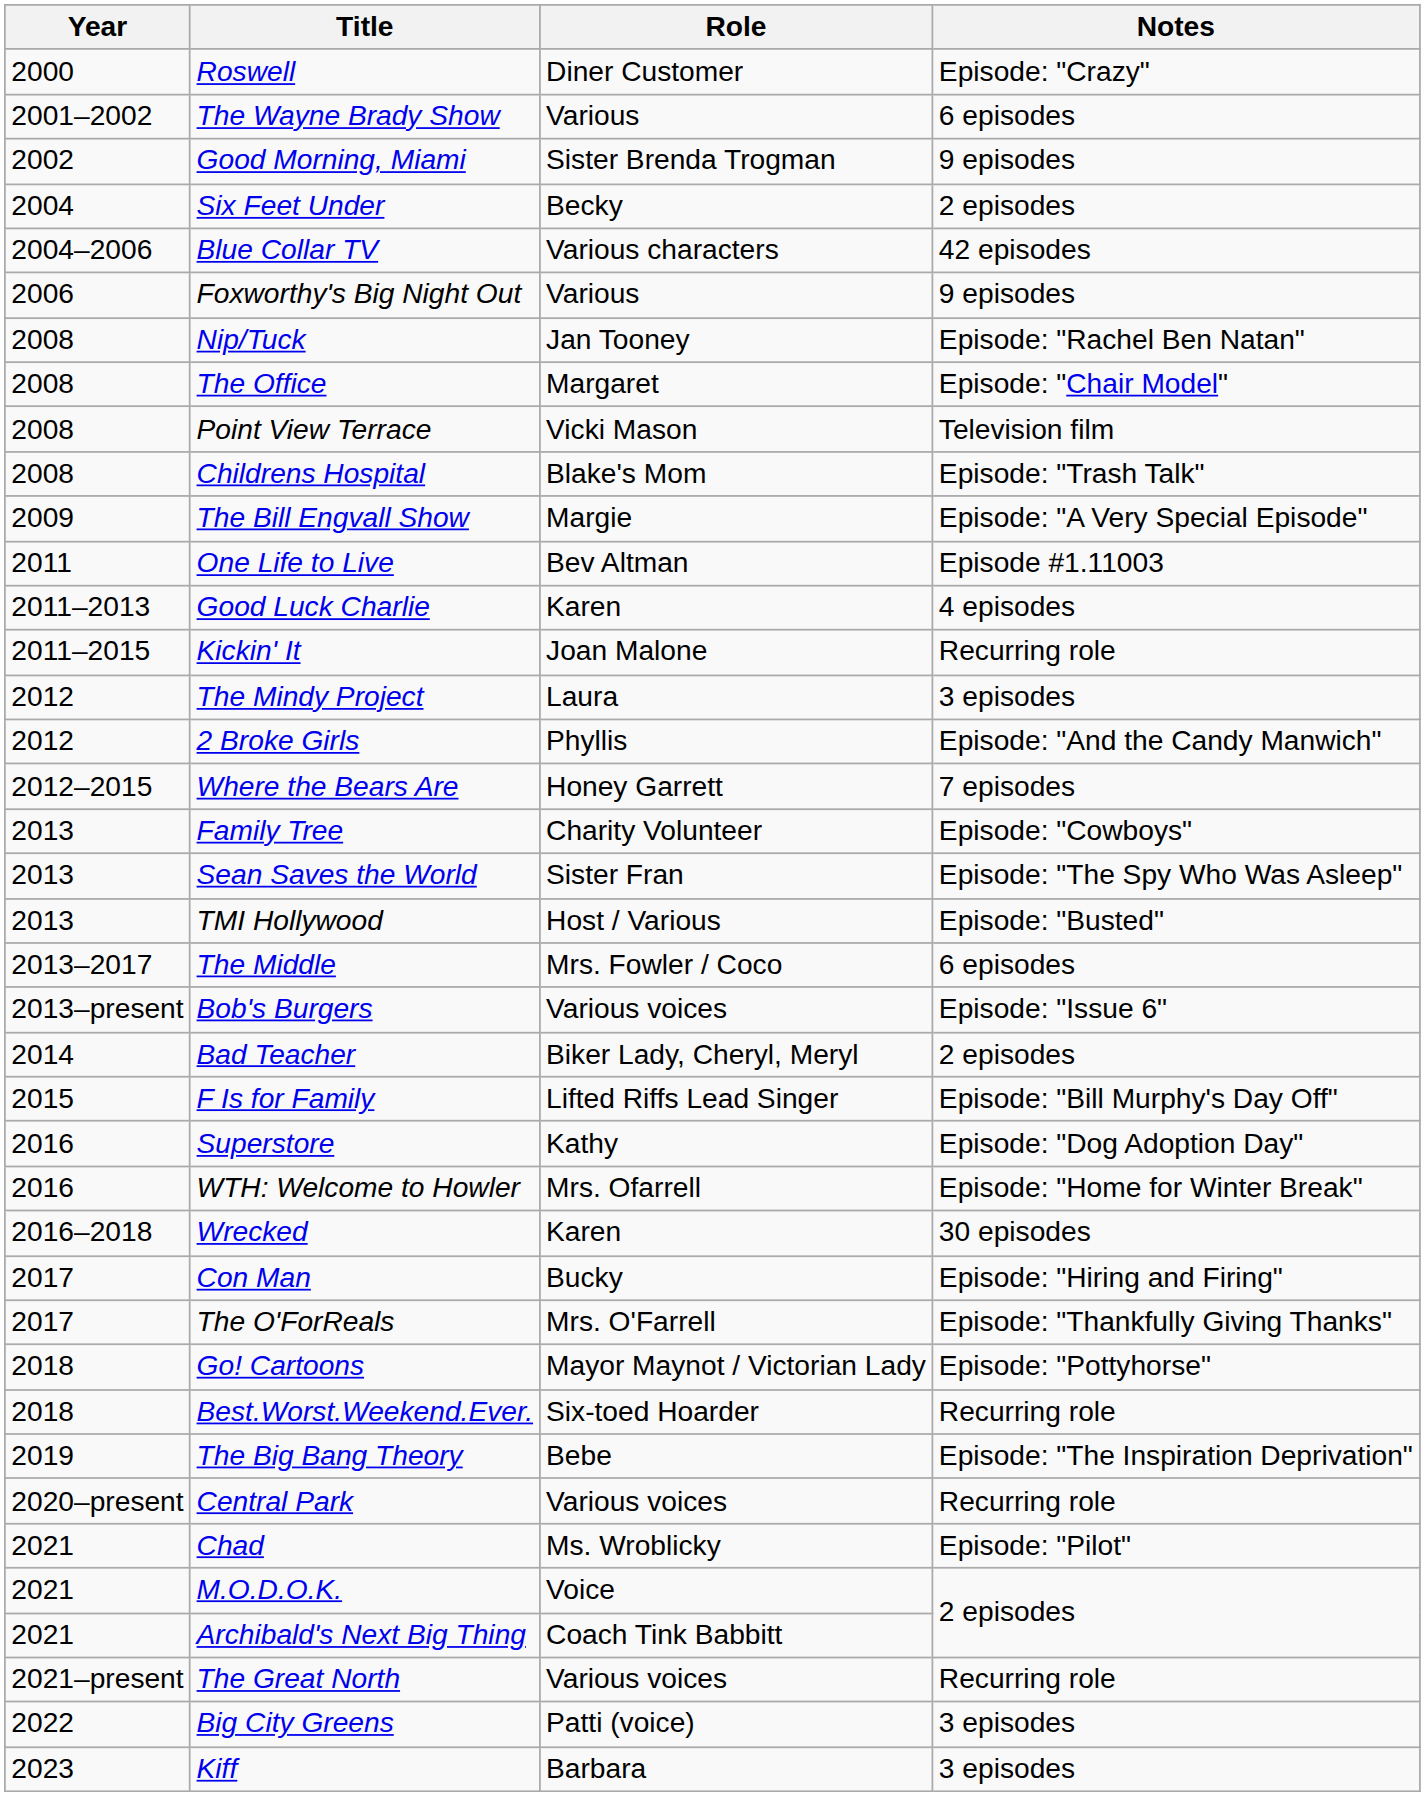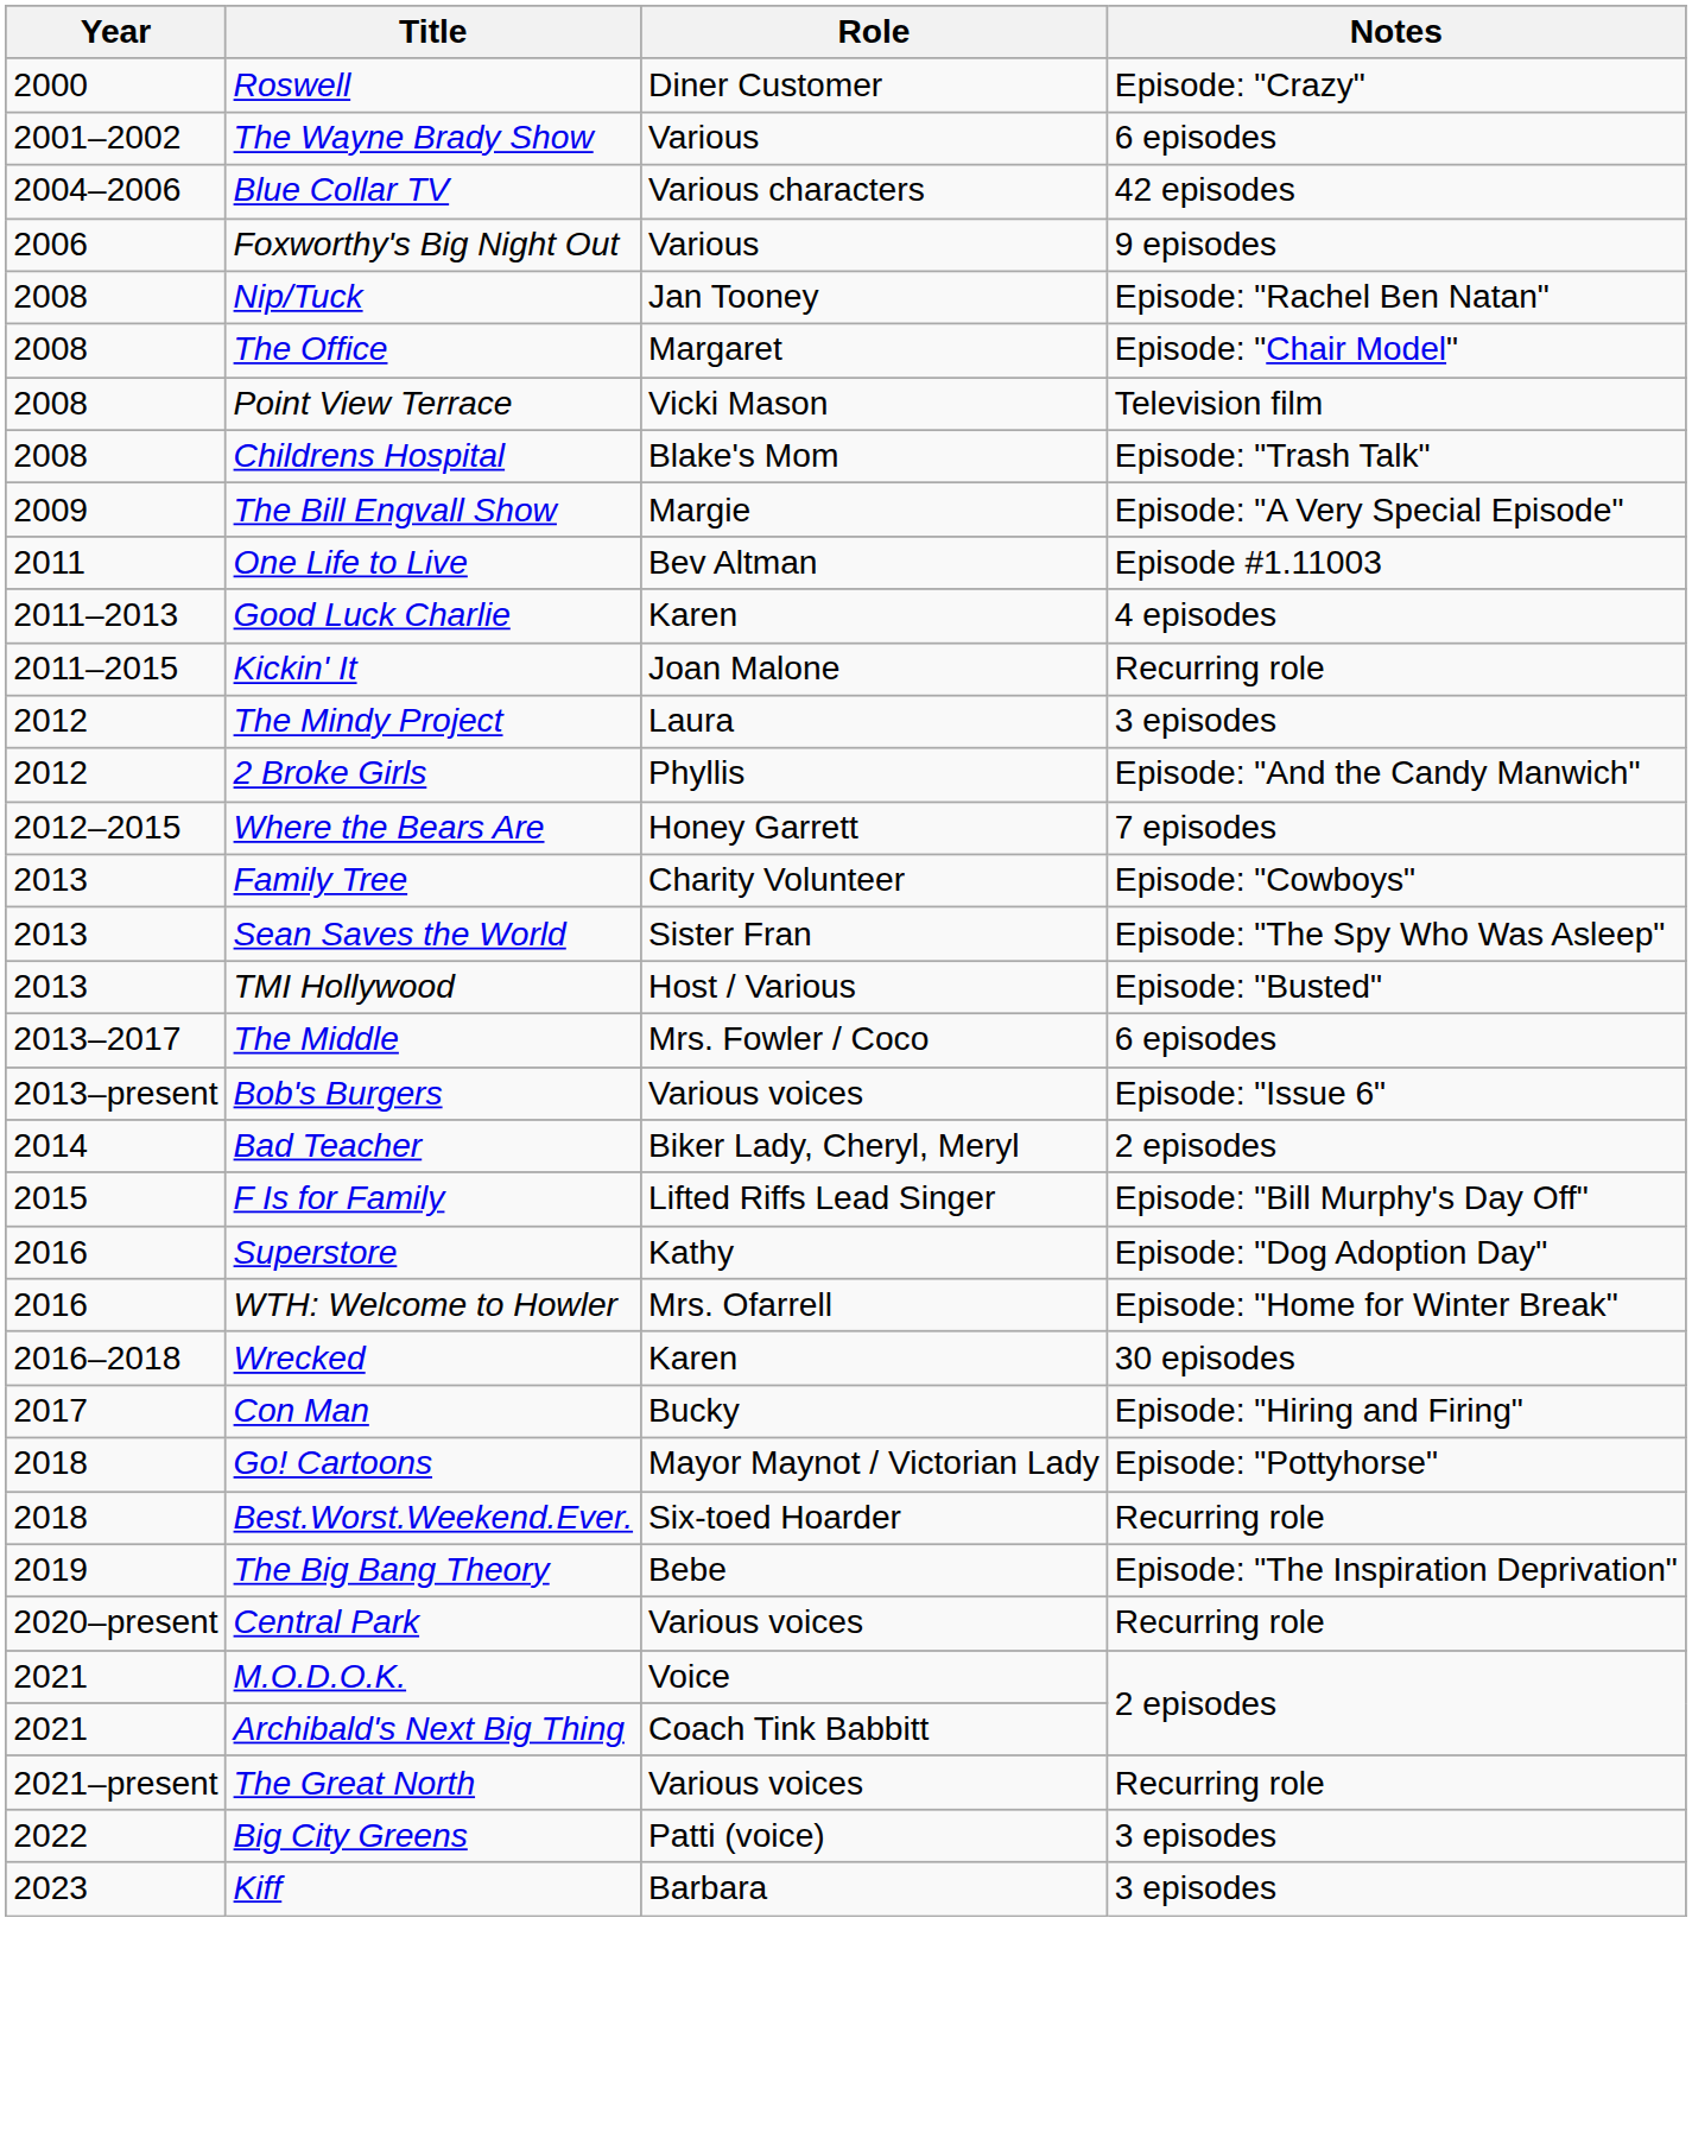 <table class="wikitable sortable">
 <tr>
 <th>Year</th>
 <th>Title</th>
 <th>Role</th>
 <th>Notes</th>
 </tr>
 <tr>
 <td>2000</td>
 <td><em><a href='#'>Roswell</a></em></td>
 <td>Diner Customer</td>
 <td>Episode: "Crazy"</td>
 </tr>
 <tr>
 <td>2001–2002</td>
 <td><em><a href='#'>The Wayne Brady Show</a></em></td>
 <td>Various</td>
 <td>6 episodes</td>
-</tr>
-<tr>
-<td>2002</td>
-<td><em><a href='#'>Good Morning, Miami</a></em></td>
-<td>Sister Brenda Trogman</td>
-<td>9 episodes</td>
-</tr>
-<tr>
-<td>2004</td>
-<td><em><a href='#'>Six Feet Under</a></em></td>
-<td>Becky</td>
-<td>2 episodes</td>
 </tr>
 <tr>
 <td>2004–2006</td>
 <td><em><a href='#'>Blue Collar TV</a></em></td>
 <td>Various characters</td>
 <td>42 episodes</td>
 </tr>
 <tr>
 <td>2006</td>
 <td><em>Foxworthy's Big Night Out</em></td>
 <td>Various</td>
 <td>9 episodes</td>
 </tr>
 <tr>
 <td>2008</td>
 <td><em><a href='#'>Nip/Tuck</a></em></td>
 <td>Jan Tooney</td>
 <td>Episode: "Rachel Ben Natan"</td>
 </tr>
 <tr>
 <td>2008</td>
 <td><em><a href='#'>The Office</a></em></td>
 <td>Margaret</td>
 <td>Episode: "<a href='#'>Chair Model</a>"</td>
 </tr>
 <tr>
 <td>2008</td>
 <td><em>Point View Terrace</em></td>
 <td>Vicki Mason</td>
 <td>Television film</td>
 </tr>
 <tr>
 <td>2008</td>
 <td><em><a href='#'>Childrens Hospital</a></em></td>
 <td>Blake's Mom</td>
 <td>Episode: "Trash Talk"</td>
 </tr>
 <tr>
 <td>2009</td>
 <td><em><a href='#'>The Bill Engvall Show</a></em></td>
 <td>Margie</td>
 <td>Episode: "A Very Special Episode"</td>
 </tr>
 <tr>
 <td>2011</td>
 <td><em><a href='#'>One Life to Live</a></em></td>
 <td>Bev Altman</td>
 <td>Episode #1.11003</td>
 </tr>
 <tr>
 <td>2011–2013</td>
 <td><em><a href='#'>Good Luck Charlie</a></em></td>
 <td>Karen</td>
 <td>4 episodes</td>
 </tr>
 <tr>
 <td>2011–2015</td>
 <td><em><a href='#'>Kickin' It</a></em></td>
 <td>Joan Malone</td>
 <td>Recurring role</td>
 </tr>
 <tr>
 <td>2012</td>
 <td><em><a href='#'>The Mindy Project</a></em></td>
 <td>Laura</td>
 <td>3 episodes</td>
 </tr>
 <tr>
 <td>2012</td>
 <td><em><a href='#'>2 Broke Girls</a></em></td>
 <td>Phyllis</td>
 <td>Episode: "And the Candy Manwich"</td>
 </tr>
 <tr>
 <td>2012–2015</td>
 <td><em><a href='#'>Where the Bears Are</a></em></td>
 <td>Honey Garrett</td>
 <td>7 episodes</td>
 </tr>
 <tr>
 <td>2013</td>
 <td><em><a href='#'>Family Tree</a></em></td>
 <td>Charity Volunteer</td>
 <td>Episode: "Cowboys"</td>
 </tr>
 <tr>
 <td>2013</td>
 <td><em><a href='#'>Sean Saves the World</a></em></td>
 <td>Sister Fran</td>
 <td>Episode: "The Spy Who Was Asleep"</td>
 </tr>
 <tr>
 <td>2013</td>
 <td><em>TMI Hollywood</em></td>
 <td>Host / Various</td>
 <td>Episode: "Busted"</td>
 </tr>
 <tr>
 <td>2013–2017</td>
 <td><em><a href='#'>The Middle</a></em></td>
 <td>Mrs. Fowler / Coco</td>
 <td>6 episodes</td>
 </tr>
 <tr>
 <td>2013–present</td>
 <td><em><a href='#'>Bob's Burgers</a></em></td>
 <td>Various voices</td>
 <td>Episode: "Issue 6"</td>
 </tr>
 <tr>
 <td>2014</td>
 <td><em><a href='#'>Bad Teacher</a></em></td>
 <td>Biker Lady, Cheryl, Meryl</td>
 <td>2 episodes</td>
 </tr>
 <tr>
 <td>2015</td>
 <td><em><a href='#'>F Is for Family</a></em></td>
 <td>Lifted Riffs Lead Singer</td>
 <td>Episode: "Bill Murphy's Day Off"</td>
 </tr>
 <tr>
 <td>2016</td>
 <td><em><a href='#'>Superstore</a></em></td>
 <td>Kathy</td>
 <td>Episode: "Dog Adoption Day"</td>
 </tr>
 <tr>
 <td>2016</td>
 <td><em>WTH: Welcome to Howler</em></td>
 <td>Mrs. Ofarrell</td>
 <td>Episode: "Home for Winter Break"</td>
 </tr>
 <tr>
 <td>2016–2018</td>
 <td><em><a href='#'>Wrecked</a></em></td>
 <td>Karen</td>
 <td>30 episodes</td>
 </tr>
 <tr>
 <td>2017</td>
 <td><em><a href='#'>Con Man</a></em></td>
 <td>Bucky</td>
 <td>Episode: "Hiring and Firing"</td>
 </tr>
 <tr>
-<td>2017</td>
-<td><em>The O'ForReals</em></td>
-<td>Mrs. O'Farrell</td>
-<td>Episode: "Thankfully Giving Thanks"</td>
-</tr>
-<tr>
 <td>2018</td>
 <td><em><a href='#'>Go! Cartoons</a></em></td>
 <td>Mayor Maynot / Victorian Lady</td>
 <td>Episode: "Pottyhorse"</td>
 </tr>
 <tr>
 <td>2018</td>
 <td><em><a href='#'>Best.Worst.Weekend.Ever.</a></em></td>
 <td>Six-toed Hoarder</td>
 <td>Recurring role</td>
 </tr>
 <tr>
 <td>2019</td>
 <td><em><a href='#'>The Big Bang Theory</a></em></td>
 <td>Bebe</td>
 <td>Episode: "The Inspiration Deprivation"</td>
 </tr>
 <tr>
 <td>2020–present</td>
 <td><em><a href='#'>Central Park</a></em></td>
 <td>Various voices</td>
 <td>Recurring role</td>
-</tr>
-<tr>
-<td>2021</td>
-<td><em><a href='#'>Chad</a></em></td>
-<td>Ms. Wroblicky</td>
-<td>Episode: "Pilot"</td>
 </tr>
 <tr>
 <td>2021</td>
 <td><em><a href='#'>M.O.D.O.K.</a></em></td>
 <td>Voice</td>
 <td rowspan="2">2 episodes</td>
 </tr>
 <tr>
 <td>2021</td>
 <td><em><a href='#'>Archibald's Next Big Thing</a></em></td>
 <td>Coach Tink Babbitt</td>
 </tr>
 <tr>
 <td>2021–present</td>
 <td><em><a href='#'>The Great North</a></em></td>
 <td>Various voices</td>
 <td>Recurring role</td>
 </tr>
 <tr>
 <td>2022</td>
 <td><em><a href='#'>Big City Greens</a></em></td>
 <td>Patti (voice)</td>
 <td>3 episodes</td>
 </tr>
 <tr>
 <td>2023</td>
 <td><em><a href='#'>Kiff</a></em></td>
 <td>Barbara</td>
 <td>3 episodes</td>
 </tr>
 </table>
